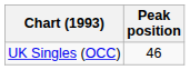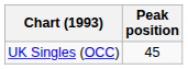 <table class="wikitable sortable">
 <tr>
 <th>Chart (1993)</th>
 <th>Peak<br>position</th>
 </tr>
 <tr>
 <td><a href='#'>UK Singles</a> (<a href='#'>OCC</a>)</td>
-<td style="text-align:center;">46</td>
+<td style="text-align:center;">45</td>
 </tr>
 </table>
